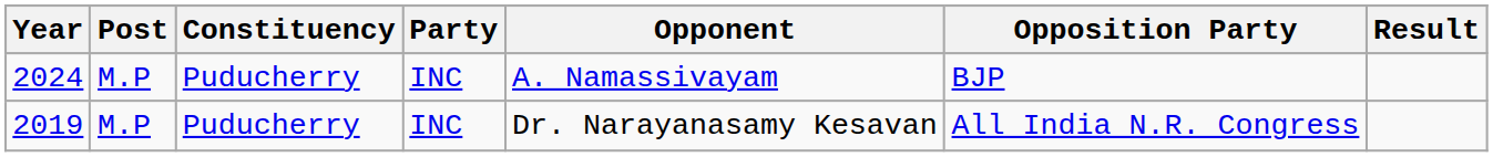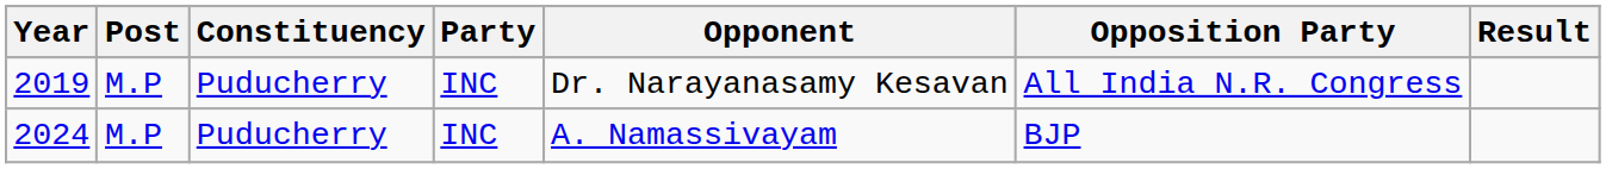 <table class="wikitable">
 <tr style="background:#ccc; text-align:center;">
 <th>Year</th>
 <th>Post</th>
 <th>Constituency</th>
 <th>Party</th>
 <th>Opponent</th>
 <th>Opposition Party</th>
 <th>Result</th>
 </tr>
 <tr>
+<td><a href='#'>2019</a></td>
+<td><a href='#'>M.P</a></td>
+<td><a href='#'>Puducherry</a></td>
+<td><a href='#'>INC</a></td>
+<td>Dr. Narayanasamy Kesavan</td>
+<td><a href='#'>All India N.R. Congress</a></td>
+<td></td>
+</tr>
+<tr>
 <td><a href='#'>2024</a></td>
 <td><a href='#'>M.P</a></td>
 <td><a href='#'>Puducherry</a></td>
 <td><a href='#'>INC</a></td>
 <td><a href='#'>A. Namassivayam</a></td>
 <td><a href='#'>BJP</a></td>
 <td></td>
 </tr>
-<tr>
-<td><a href='#'>2019</a></td>
-<td><a href='#'>M.P</a></td>
-<td><a href='#'>Puducherry</a></td>
-<td><a href='#'>INC</a></td>
-<td>Dr. Narayanasamy Kesavan</td>
-<td><a href='#'>All India N.R. Congress</a></td>
-<td></td>
-</tr>
 </table>
